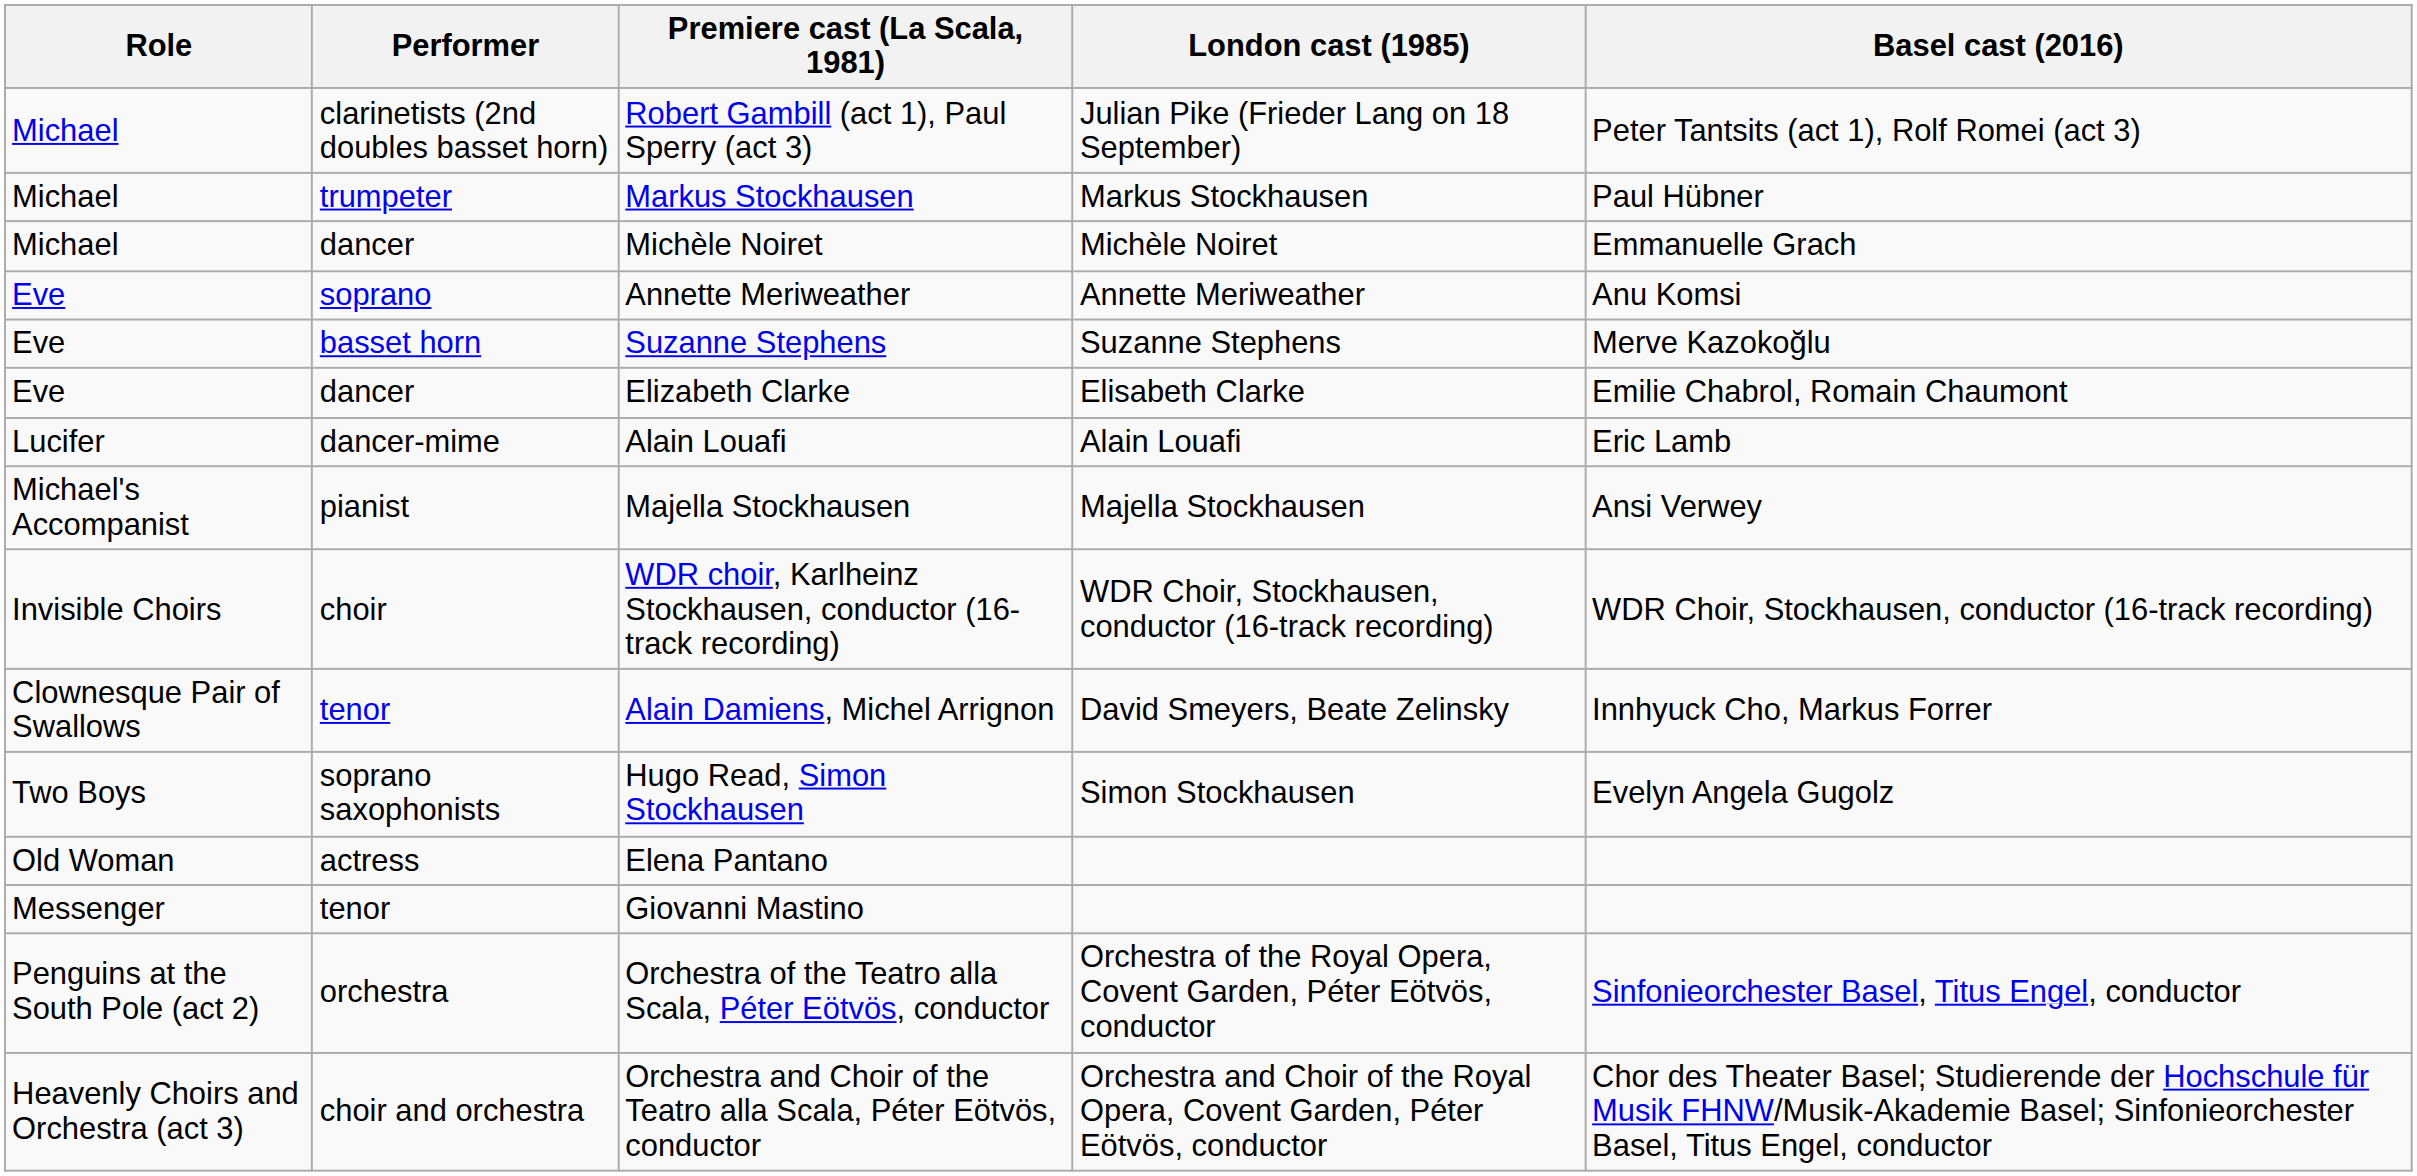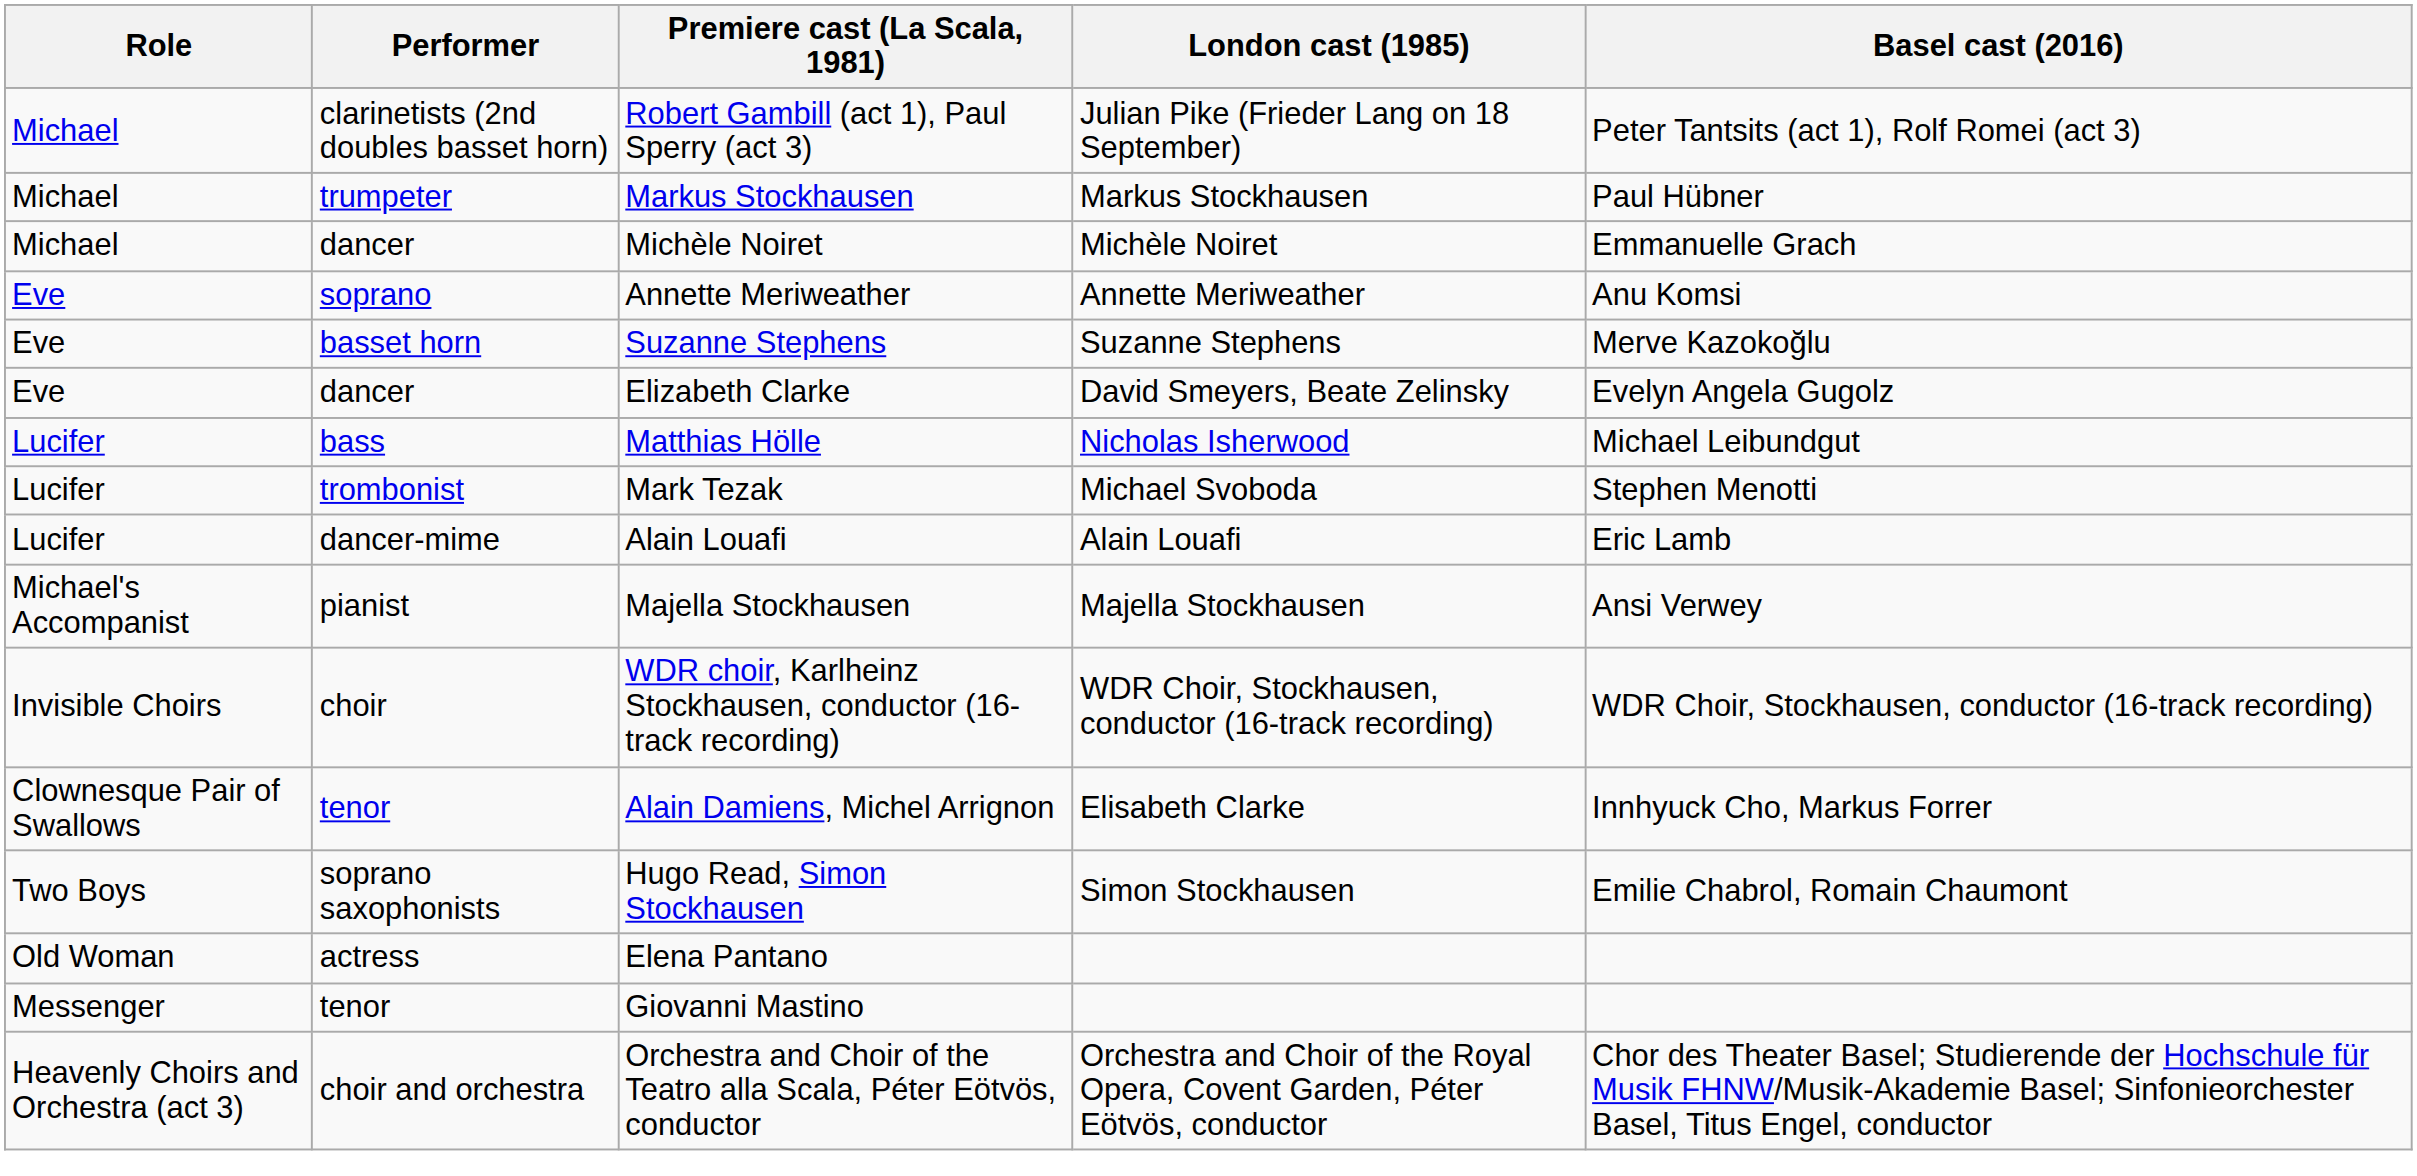 <table class="wikitable">
 <tr>
 <th>Role</th>
 <th>Performer</th>
 <th>Premiere cast (La Scala, 1981)</th>
 <th>London cast (1985)</th>
 <th>Basel cast (2016)</th>
 </tr>
 <tr>
 <td><a href='#'>Michael</a></td>
 <td>clarinetists (2nd doubles basset horn)</td>
 <td><a href='#'>Robert Gambill</a> (act 1), Paul Sperry (act 3)</td>
 <td>Julian Pike (Frieder Lang on 18 September)</td>
 <td>Peter Tantsits (act 1), Rolf Romei (act 3)</td>
 </tr>
 <tr>
 <td>Michael</td>
 <td><a href='#'>trumpeter</a></td>
 <td><a href='#'>Markus Stockhausen</a></td>
 <td>Markus Stockhausen</td>
 <td>Paul Hübner</td>
 </tr>
 <tr>
 <td>Michael</td>
 <td>dancer</td>
 <td>Michèle Noiret</td>
 <td>Michèle Noiret</td>
 <td>Emmanuelle Grach</td>
 </tr>
 <tr>
 <td><a href='#'>Eve</a></td>
 <td><a href='#'>soprano</a></td>
 <td>Annette Meriweather</td>
 <td>Annette Meriweather</td>
 <td>Anu Komsi</td>
 </tr>
 <tr>
 <td>Eve</td>
 <td><a href='#'>basset horn</a></td>
 <td><a href='#'>Suzanne Stephens</a></td>
 <td>Suzanne Stephens</td>
 <td>Merve Kazokoğlu</td>
 </tr>
 <tr>
 <td>Eve</td>
 <td>dancer</td>
 <td>Elizabeth Clarke</td>
-<td>Elisabeth Clarke</td>
-<td>Emilie Chabrol, Romain Chaumont</td>
+<td>David Smeyers, Beate Zelinsky</td>
+<td>Evelyn Angela Gugolz</td>
+</tr>
+<tr>
+<td><a href='#'>Lucifer</a></td>
+<td><a href='#'>bass</a></td>
+<td><a href='#'>Matthias Hölle</a></td>
+<td><a href='#'>Nicholas Isherwood</a></td>
+<td>Michael Leibundgut</td>
+</tr>
+<tr>
+<td>Lucifer</td>
+<td><a href='#'>trombonist</a></td>
+<td>Mark Tezak</td>
+<td>Michael Svoboda</td>
+<td>Stephen Menotti</td>
 </tr>
 <tr>
 <td>Lucifer</td>
 <td>dancer-mime</td>
 <td>Alain Louafi</td>
 <td>Alain Louafi</td>
 <td>Eric Lamb</td>
 </tr>
 <tr>
 <td>Michael's Accompanist</td>
 <td>pianist</td>
 <td>Majella Stockhausen</td>
 <td>Majella Stockhausen</td>
 <td>Ansi Verwey</td>
 </tr>
 <tr>
 <td>Invisible Choirs</td>
 <td>choir</td>
 <td><a href='#'>WDR choir</a>, Karlheinz Stockhausen, conductor (16-track recording)</td>
 <td>WDR Choir, Stockhausen, conductor (16-track recording)</td>
 <td>WDR Choir, Stockhausen, conductor (16-track recording)</td>
 </tr>
 <tr>
 <td>Clownesque Pair of Swallows</td>
 <td><a href='#'>tenor</a></td>
 <td><a href='#'>Alain Damiens</a>, Michel Arrignon</td>
-<td>David Smeyers, Beate Zelinsky</td>
+<td>Elisabeth Clarke</td>
 <td>Innhyuck Cho, Markus Forrer</td>
 </tr>
 <tr>
 <td>Two Boys</td>
 <td>soprano saxophonists</td>
 <td>Hugo Read, <a href='#'>Simon Stockhausen</a></td>
 <td>Simon Stockhausen</td>
-<td>Evelyn Angela Gugolz</td>
+<td>Emilie Chabrol, Romain Chaumont</td>
 </tr>
 <tr>
 <td>Old Woman</td>
 <td>actress</td>
 <td>Elena Pantano</td>
 <td></td>
 <td></td>
 </tr>
 <tr>
 <td>Messenger</td>
 <td>tenor</td>
 <td>Giovanni Mastino</td>
 <td></td>
 <td></td>
 </tr>
 <tr>
-<td>Penguins at the South Pole (act 2)</td>
-<td>orchestra</td>
-<td>Orchestra of the Teatro alla Scala, <a href='#'>Péter Eötvös</a>, conductor</td>
-<td>Orchestra of the Royal Opera, Covent Garden, Péter Eötvös, conductor</td>
-<td><a href='#'>Sinfonieorchester Basel</a>, <a href='#'>Titus Engel</a>, conductor</td>
-</tr>
-<tr>
 <td>Heavenly Choirs and Orchestra (act 3)</td>
 <td>choir and orchestra</td>
 <td>Orchestra and Choir of the Teatro alla Scala, Péter Eötvös, conductor</td>
 <td>Orchestra and Choir of the Royal Opera, Covent Garden, Péter Eötvös, conductor</td>
 <td>Chor des Theater Basel; Studierende der <a href='#'>Hochschule für Musik FHNW</a>/Musik-Akademie Basel; Sinfonieorchester Basel, Titus Engel, conductor</td>
 </tr>
 </table>
